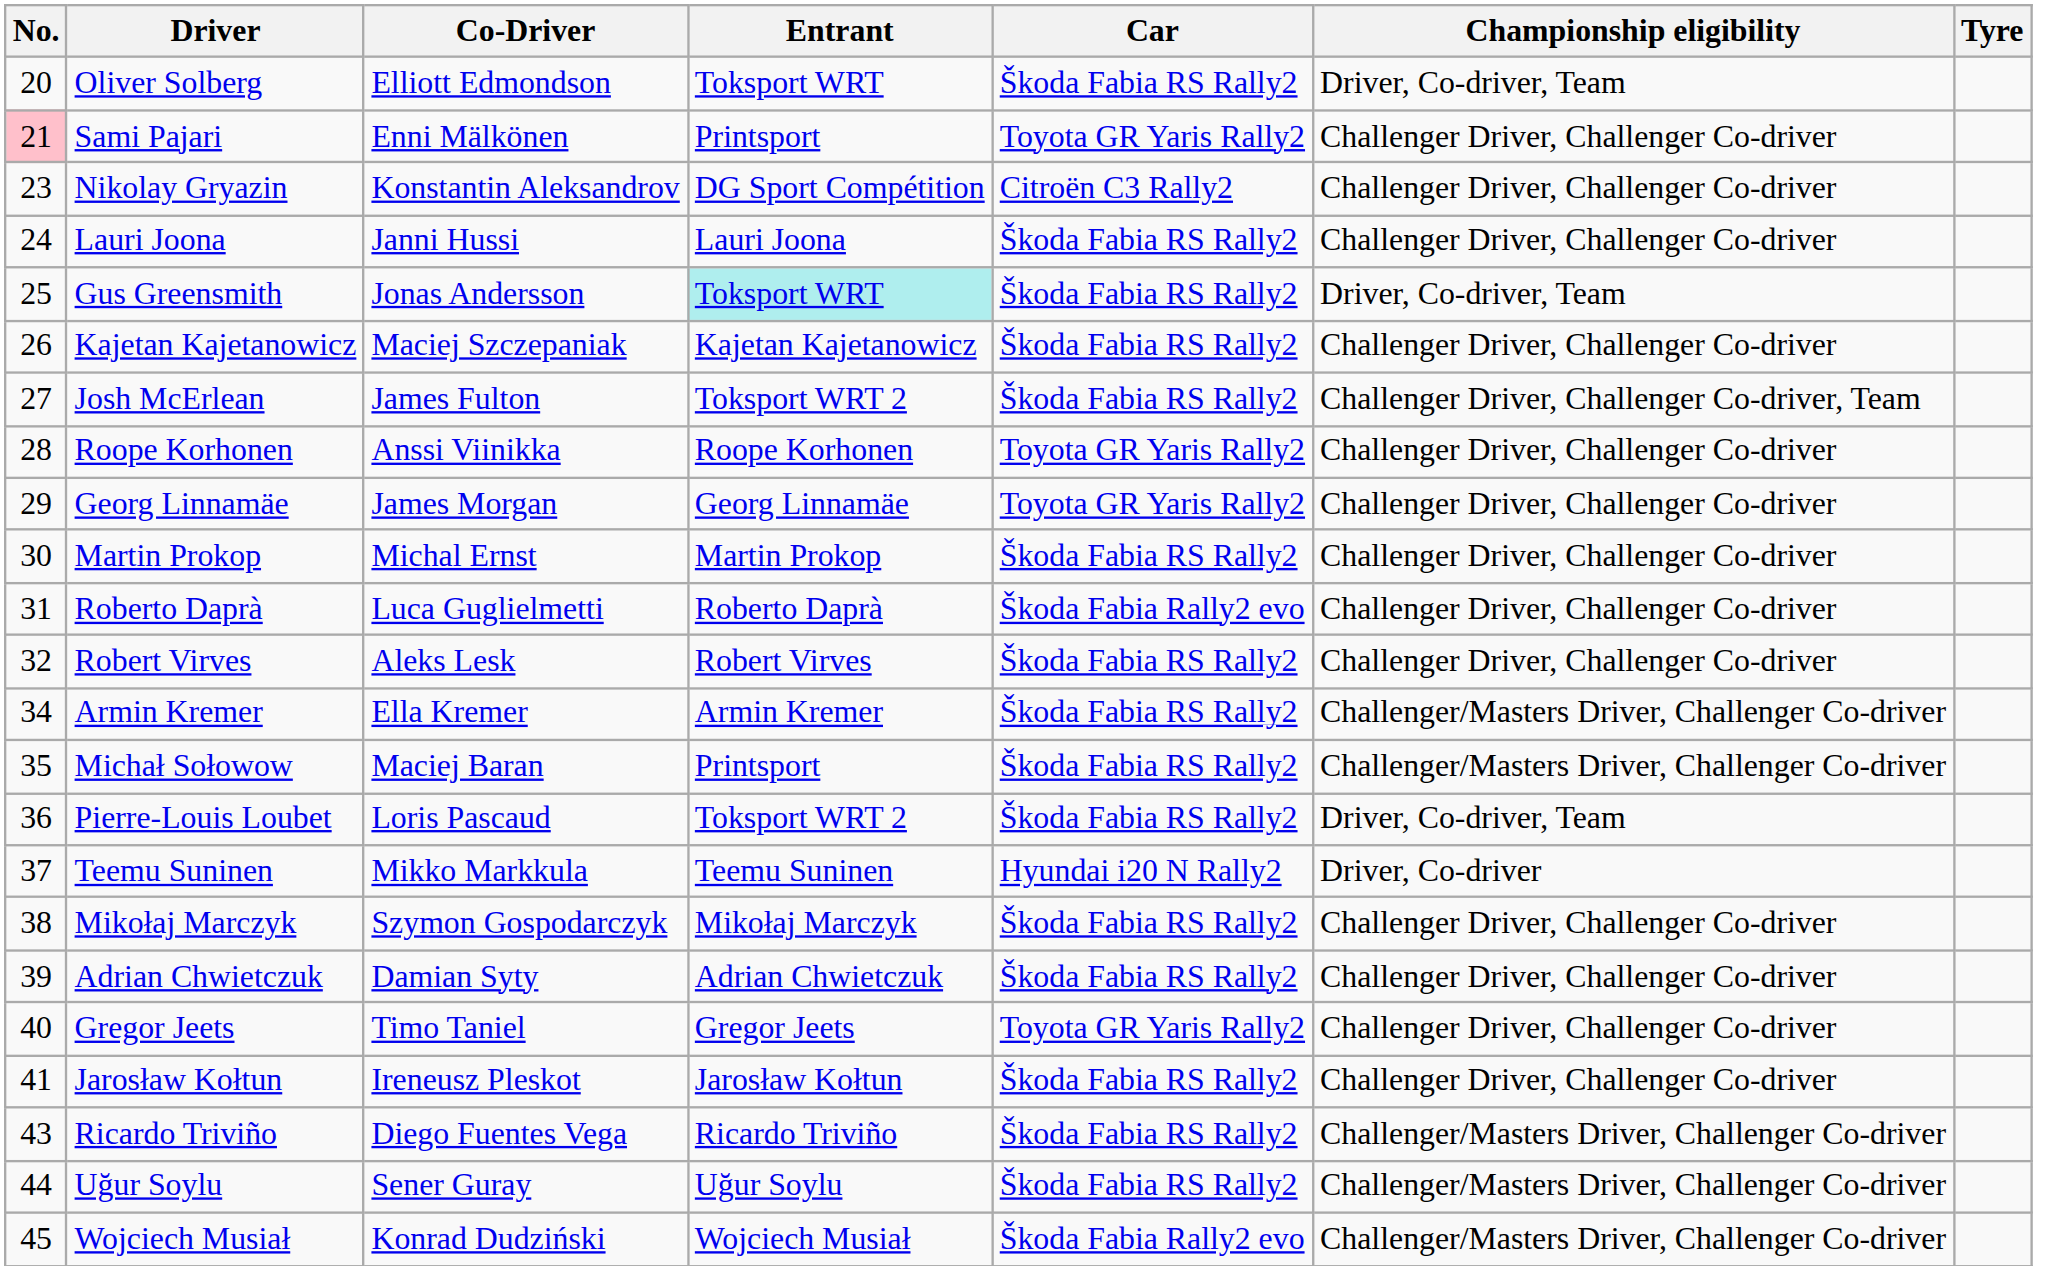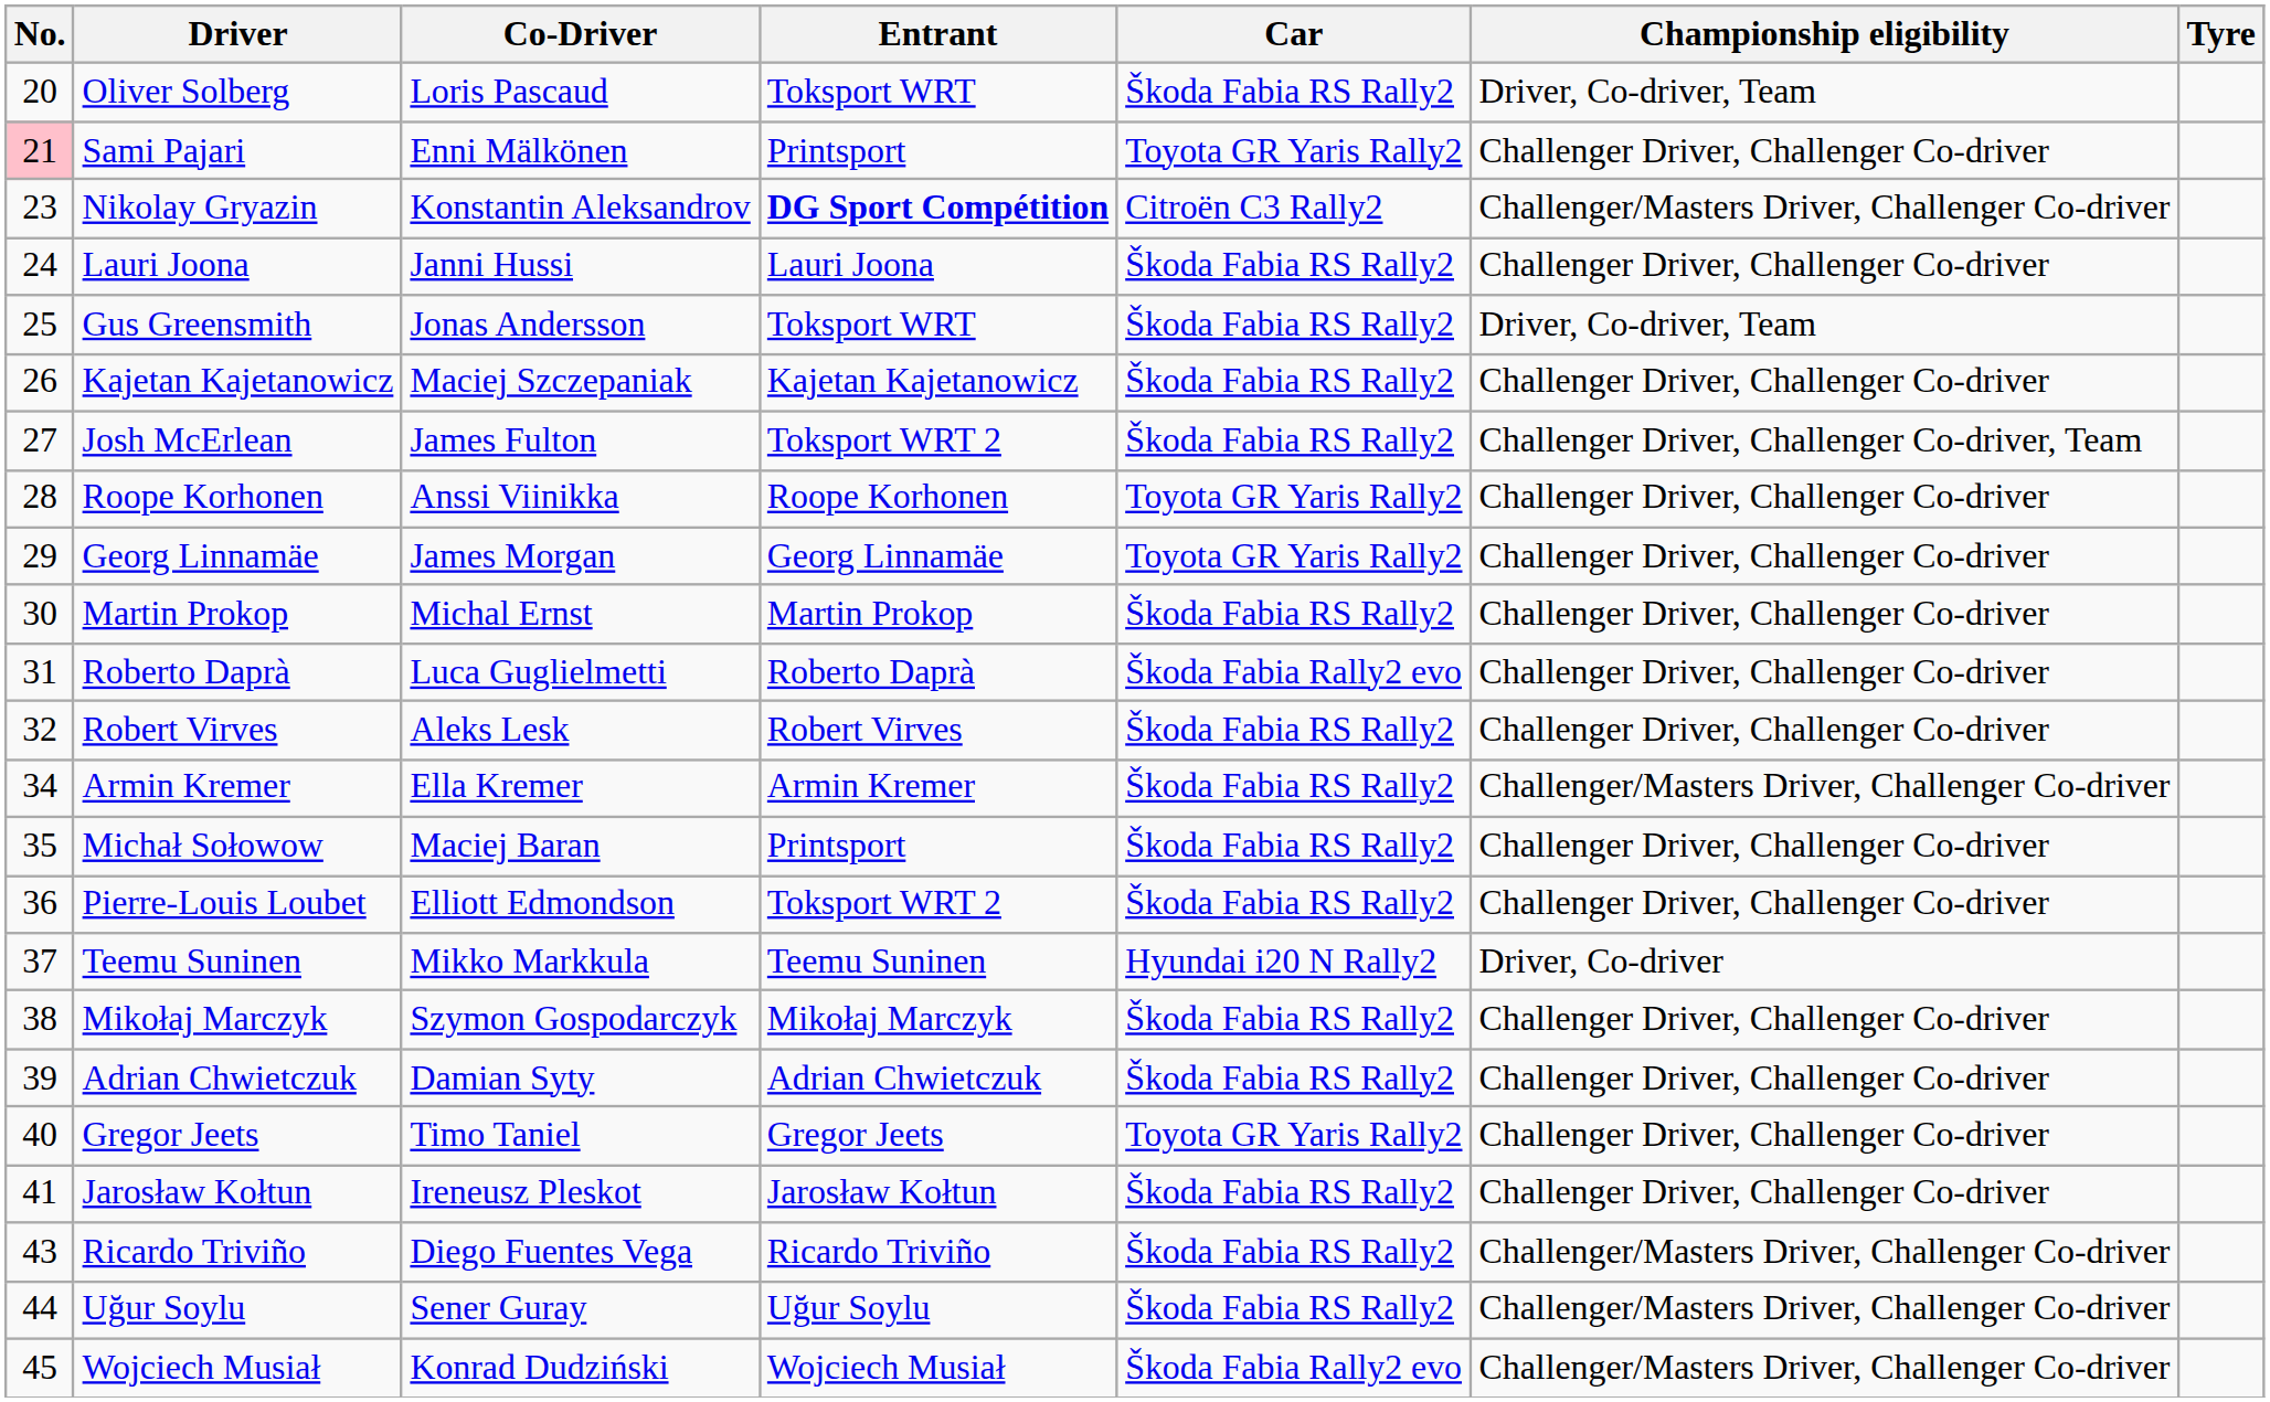 <table class="wikitable" style="font-size: 85%;">
 <tr>
 <th>No.</th>
 <th>Driver</th>
 <th>Co-Driver</th>
 <th>Entrant</th>
 <th>Car</th>
 <th>Championship eligibility</th>
 <th>Tyre</th>
 </tr>
 <tr>
 <td align="center">20</td>
 <td> <a href='#'>Oliver Solberg</a></td>
-<td> <a href='#'>Elliott Edmondson</a></td>
+<td> <a href='#'>Loris Pascaud</a></td>
 <td> <a href='#'>Toksport WRT</a></td>
 <td><a href='#'>Škoda Fabia RS Rally2</a></td>
 <td>Driver, Co-driver, Team</td>
 <td align="center"></td>
 </tr>
 <tr>
 <td align="center" style="background: pink;">21</td>
 <td> <a href='#'>Sami Pajari</a></td>
 <td> <a href='#'>Enni Mälkönen</a></td>
 <td> <a href='#'>Printsport</a></td>
 <td><a href='#'>Toyota GR Yaris Rally2</a></td>
 <td>Challenger Driver, Challenger Co-driver</td>
 <td align="center"></td>
 </tr>
 <tr>
 <td align="center">23</td>
 <td> <a href='#'>Nikolay Gryazin</a></td>
 <td> <a href='#'>Konstantin Aleksandrov</a></td>
-<td> <a href='#'>DG Sport Compétition</a></td>
+<td><strong> <a href='#'>DG Sport Compétition</a></strong></td>
 <td><a href='#'>Citroën C3 Rally2</a></td>
-<td>Challenger Driver, Challenger Co-driver</td>
+<td>Challenger/Masters Driver, Challenger Co-driver</td>
 <td align="center"></td>
 </tr>
 <tr>
 <td align="center">24</td>
 <td> <a href='#'>Lauri Joona</a></td>
 <td> <a href='#'>Janni Hussi</a></td>
 <td> <a href='#'>Lauri Joona</a></td>
 <td><a href='#'>Škoda Fabia RS Rally2</a></td>
 <td>Challenger Driver, Challenger Co-driver</td>
 <td align="center"></td>
 </tr>
 <tr>
 <td align="center">25</td>
 <td> <a href='#'>Gus Greensmith</a></td>
 <td> <a href='#'>Jonas Andersson</a></td>
-<td style="background: paleturquoise;"> <a href='#'>Toksport WRT</a></td>
+<td> <a href='#'>Toksport WRT</a></td>
 <td><a href='#'>Škoda Fabia RS Rally2</a></td>
 <td>Driver, Co-driver, Team</td>
 <td align="center"></td>
 </tr>
 <tr>
 <td align="center">26</td>
 <td> <a href='#'>Kajetan Kajetanowicz</a></td>
 <td> <a href='#'>Maciej Szczepaniak</a></td>
 <td> <a href='#'>Kajetan Kajetanowicz</a></td>
 <td><a href='#'>Škoda Fabia RS Rally2</a></td>
 <td>Challenger Driver, Challenger Co-driver</td>
 <td align="center"></td>
 </tr>
 <tr>
 <td align="center">27</td>
 <td> <a href='#'>Josh McErlean</a></td>
 <td> <a href='#'>James Fulton</a></td>
 <td> <a href='#'>Toksport WRT 2</a></td>
 <td><a href='#'>Škoda Fabia RS Rally2</a></td>
 <td>Challenger Driver, Challenger Co-driver, Team</td>
 <td align="center"></td>
 </tr>
 <tr>
 <td align="center">28</td>
 <td> <a href='#'>Roope Korhonen</a></td>
 <td> <a href='#'>Anssi Viinikka</a></td>
 <td> <a href='#'>Roope Korhonen</a></td>
 <td><a href='#'>Toyota GR Yaris Rally2</a></td>
 <td>Challenger Driver, Challenger Co-driver</td>
 <td align="center"></td>
 </tr>
 <tr>
 <td align="center">29</td>
 <td> <a href='#'>Georg Linnamäe</a></td>
 <td> <a href='#'>James Morgan</a></td>
 <td> <a href='#'>Georg Linnamäe</a></td>
 <td><a href='#'>Toyota GR Yaris Rally2</a></td>
 <td>Challenger Driver, Challenger Co-driver</td>
 <td align="center"></td>
 </tr>
 <tr>
 <td align="center">30</td>
 <td> <a href='#'>Martin Prokop</a></td>
 <td> <a href='#'>Michal Ernst</a></td>
 <td> <a href='#'>Martin Prokop</a></td>
 <td><a href='#'>Škoda Fabia RS Rally2</a></td>
 <td>Challenger Driver, Challenger Co-driver</td>
 <td align="center"></td>
 </tr>
 <tr>
 <td align="center">31</td>
 <td> <a href='#'>Roberto Daprà</a></td>
 <td> <a href='#'>Luca Guglielmetti</a></td>
 <td> <a href='#'>Roberto Daprà</a></td>
 <td><a href='#'>Škoda Fabia Rally2 evo</a></td>
 <td>Challenger Driver, Challenger Co-driver</td>
 <td align="center"></td>
 </tr>
 <tr>
 <td align="center">32</td>
 <td> <a href='#'>Robert Virves</a></td>
 <td> <a href='#'>Aleks Lesk</a></td>
 <td> <a href='#'>Robert Virves</a></td>
 <td><a href='#'>Škoda Fabia RS Rally2</a></td>
 <td>Challenger Driver, Challenger Co-driver</td>
 <td align="center"></td>
 </tr>
 <tr>
 <td align="center">34</td>
 <td> <a href='#'>Armin Kremer</a></td>
 <td> <a href='#'>Ella Kremer</a></td>
 <td> <a href='#'>Armin Kremer</a></td>
 <td><a href='#'>Škoda Fabia RS Rally2</a></td>
 <td>Challenger/Masters Driver, Challenger Co-driver</td>
 <td align="center"></td>
 </tr>
 <tr>
 <td align="center">35</td>
 <td> <a href='#'>Michał Sołowow</a></td>
 <td> <a href='#'>Maciej Baran</a></td>
 <td> <a href='#'>Printsport</a></td>
 <td><a href='#'>Škoda Fabia RS Rally2</a></td>
-<td>Challenger/Masters Driver, Challenger Co-driver</td>
+<td>Challenger Driver, Challenger Co-driver</td>
 <td align="center"></td>
 </tr>
 <tr>
 <td align="center">36</td>
 <td> <a href='#'>Pierre-Louis Loubet</a></td>
-<td> <a href='#'>Loris Pascaud</a></td>
+<td> <a href='#'>Elliott Edmondson</a></td>
 <td> <a href='#'>Toksport WRT 2</a></td>
 <td><a href='#'>Škoda Fabia RS Rally2</a></td>
-<td>Driver, Co-driver, Team</td>
+<td>Challenger Driver, Challenger Co-driver</td>
 <td align="center"></td>
 </tr>
 <tr>
 <td align="center">37</td>
 <td> <a href='#'>Teemu Suninen</a></td>
 <td> <a href='#'>Mikko Markkula</a></td>
 <td> <a href='#'>Teemu Suninen</a></td>
 <td><a href='#'>Hyundai i20 N Rally2</a></td>
 <td>Driver, Co-driver</td>
 <td align="center"></td>
 </tr>
 <tr>
 <td align="center">38</td>
 <td> <a href='#'>Mikołaj Marczyk</a></td>
 <td> <a href='#'>Szymon Gospodarczyk</a></td>
 <td> <a href='#'>Mikołaj Marczyk</a></td>
 <td><a href='#'>Škoda Fabia RS Rally2</a></td>
 <td>Challenger Driver, Challenger Co-driver</td>
 <td align="center"></td>
 </tr>
 <tr>
 <td align="center">39</td>
 <td> <a href='#'>Adrian Chwietczuk</a></td>
 <td> <a href='#'>Damian Syty</a></td>
 <td> <a href='#'>Adrian Chwietczuk</a></td>
 <td><a href='#'>Škoda Fabia RS Rally2</a></td>
 <td>Challenger Driver, Challenger Co-driver</td>
 <td align="center"></td>
 </tr>
 <tr>
 <td align="center">40</td>
 <td> <a href='#'>Gregor Jeets</a></td>
 <td> <a href='#'>Timo Taniel</a></td>
 <td> <a href='#'>Gregor Jeets</a></td>
 <td><a href='#'>Toyota GR Yaris Rally2</a></td>
 <td>Challenger Driver, Challenger Co-driver</td>
 <td align="center"></td>
 </tr>
 <tr>
 <td align="center">41</td>
 <td> <a href='#'>Jarosław Kołtun</a></td>
 <td> <a href='#'>Ireneusz Pleskot</a></td>
 <td> <a href='#'>Jarosław Kołtun</a></td>
 <td><a href='#'>Škoda Fabia RS Rally2</a></td>
 <td>Challenger Driver, Challenger Co-driver</td>
 <td align="center"></td>
 </tr>
 <tr>
 <td align="center">43</td>
 <td> <a href='#'>Ricardo Triviño</a></td>
 <td> <a href='#'>Diego Fuentes Vega</a></td>
 <td> <a href='#'>Ricardo Triviño</a></td>
 <td><a href='#'>Škoda Fabia RS Rally2</a></td>
 <td>Challenger/Masters Driver, Challenger Co-driver</td>
 <td align="center"></td>
 </tr>
 <tr>
 <td align="center">44</td>
 <td> <a href='#'>Uğur Soylu</a></td>
 <td> <a href='#'>Sener Guray</a></td>
 <td> <a href='#'>Uğur Soylu</a></td>
 <td><a href='#'>Škoda Fabia RS Rally2</a></td>
 <td>Challenger/Masters Driver, Challenger Co-driver</td>
 <td align="center"></td>
 </tr>
 <tr>
 <td align="center">45</td>
 <td> <a href='#'>Wojciech Musiał</a></td>
 <td> <a href='#'>Konrad Dudziński</a></td>
 <td> <a href='#'>Wojciech Musiał</a></td>
 <td><a href='#'>Škoda Fabia Rally2 evo</a></td>
 <td>Challenger/Masters Driver, Challenger Co-driver</td>
 <td align="center"></td>
 </tr>
 <tr>
 </tr>
 </table>
